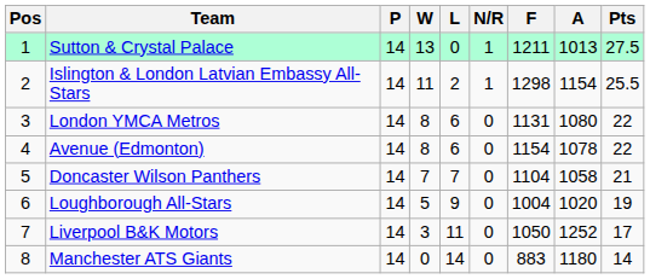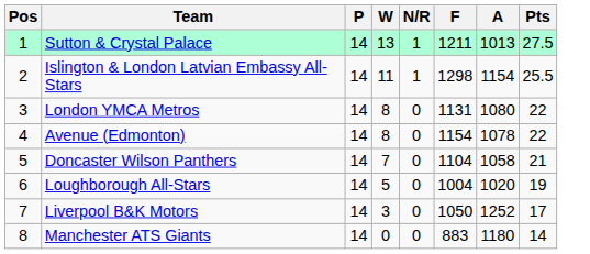 <table class="wikitable" style="font-size: 100%">
 <tr>
 <th width=20>Pos</th>
 <th width=300>Team</th>
 <th width=20>P</th>
 <th width=20>W</th>
-<th width=20>L</th>
 <th width=20>N/R</th>
 <th width=25>F</th>
 <th width=25>A</th>
 <th width=20>Pts</th>
 </tr>
 <tr align=center style="background: #ADFFD6;">
 <td>1</td>
 <td align="left"><a href='#'>Sutton & Crystal Palace</a></td>
 <td>14</td>
 <td>13</td>
-<td>0</td>
 <td>1</td>
 <td>1211</td>
 <td>1013</td>
 <td>27.5</td>
 </tr>
 <tr align=center>
 <td>2</td>
 <td align="left"><a href='#'>Islington & London Latvian Embassy All-Stars</a></td>
 <td>14</td>
 <td>11</td>
-<td>2</td>
 <td>1</td>
 <td>1298</td>
 <td>1154</td>
 <td>25.5</td>
 </tr>
 <tr align=center>
 <td>3</td>
 <td align="left"><a href='#'>London YMCA Metros</a></td>
 <td>14</td>
 <td>8</td>
-<td>6</td>
 <td>0</td>
 <td>1131</td>
 <td>1080</td>
 <td>22</td>
 </tr>
 <tr align=center>
 <td>4</td>
 <td align="left"><a href='#'>Avenue (Edmonton)</a></td>
 <td>14</td>
 <td>8</td>
-<td>6</td>
 <td>0</td>
 <td>1154</td>
 <td>1078</td>
 <td>22</td>
 </tr>
 <tr align=center>
 <td>5</td>
 <td align="left"><a href='#'>Doncaster Wilson Panthers</a></td>
 <td>14</td>
-<td>7</td>
 <td>7</td>
 <td>0</td>
 <td>1104</td>
 <td>1058</td>
 <td>21</td>
 </tr>
 <tr align=center>
 <td>6</td>
 <td align="left"><a href='#'>Loughborough All-Stars</a></td>
 <td>14</td>
 <td>5</td>
-<td>9</td>
 <td>0</td>
 <td>1004</td>
 <td>1020</td>
 <td>19</td>
 </tr>
 <tr align=center>
 <td>7</td>
 <td align="left"><a href='#'>Liverpool B&K Motors</a></td>
 <td>14</td>
 <td>3</td>
-<td>11</td>
 <td>0</td>
 <td>1050</td>
 <td>1252</td>
 <td>17</td>
 </tr>
 <tr align=center>
 <td>8</td>
 <td align="left"><a href='#'>Manchester ATS Giants</a></td>
 <td>14</td>
 <td>0</td>
-<td>14</td>
 <td>0</td>
 <td>883</td>
 <td>1180</td>
 <td>14</td>
 </tr>
 </table>
